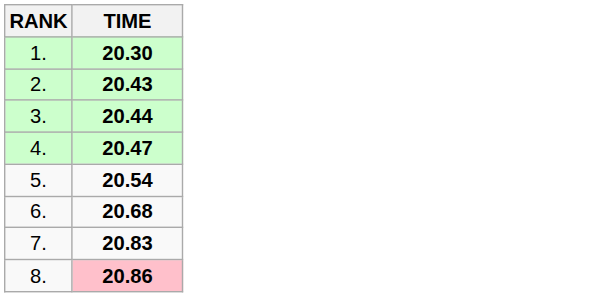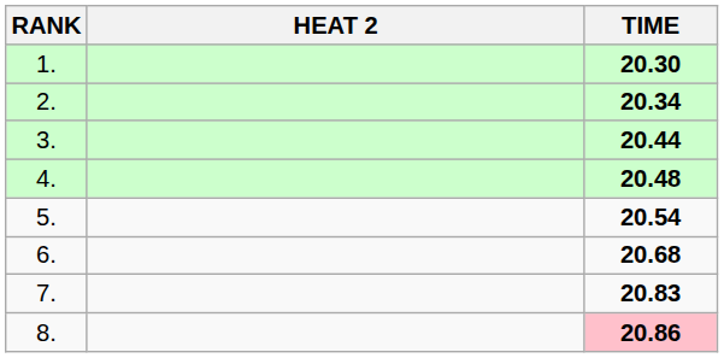 <table class="wikitable" style="border-collapse: collapse; font-size: 90%;">
 <tr>
 <th>RANK</th>
+<th style="width: 20em">HEAT 2</th>
 <th style="width: 5em">TIME</th>
 </tr>
 <tr style="background:#ccffcc;">
 <td align="center">1.</td>
+<td></td>
 <td align="center"><strong>20.30</strong></td>
 </tr>
 <tr style="background:#ccffcc;">
 <td align="center">2.</td>
-<td align="center"><strong>20.43</strong></td>
+<td></td>
+<td align="center"><strong>20.34</strong></td>
 </tr>
 <tr style="background:#ccffcc;">
 <td align="center">3.</td>
+<td></td>
 <td align="center"><strong>20.44</strong></td>
 </tr>
 <tr style="background:#ccffcc;">
 <td align="center">4.</td>
-<td align="center"><strong>20.47</strong></td>
+<td></td>
+<td align="center"><strong>20.48</strong></td>
 </tr>
 <tr>
 <td align="center">5.</td>
+<td></td>
 <td align="center"><strong>20.54</strong></td>
 </tr>
 <tr>
 <td align="center">6.</td>
+<td></td>
 <td align="center"><strong>20.68</strong></td>
 </tr>
 <tr>
 <td align="center">7.</td>
+<td></td>
 <td align="center"><strong>20.83</strong></td>
 </tr>
 <tr>
 <td align="center">8.</td>
+<td></td>
 <td align="center" style="background: pink;"><strong>20.86</strong></td>
 </tr>
 </table>
